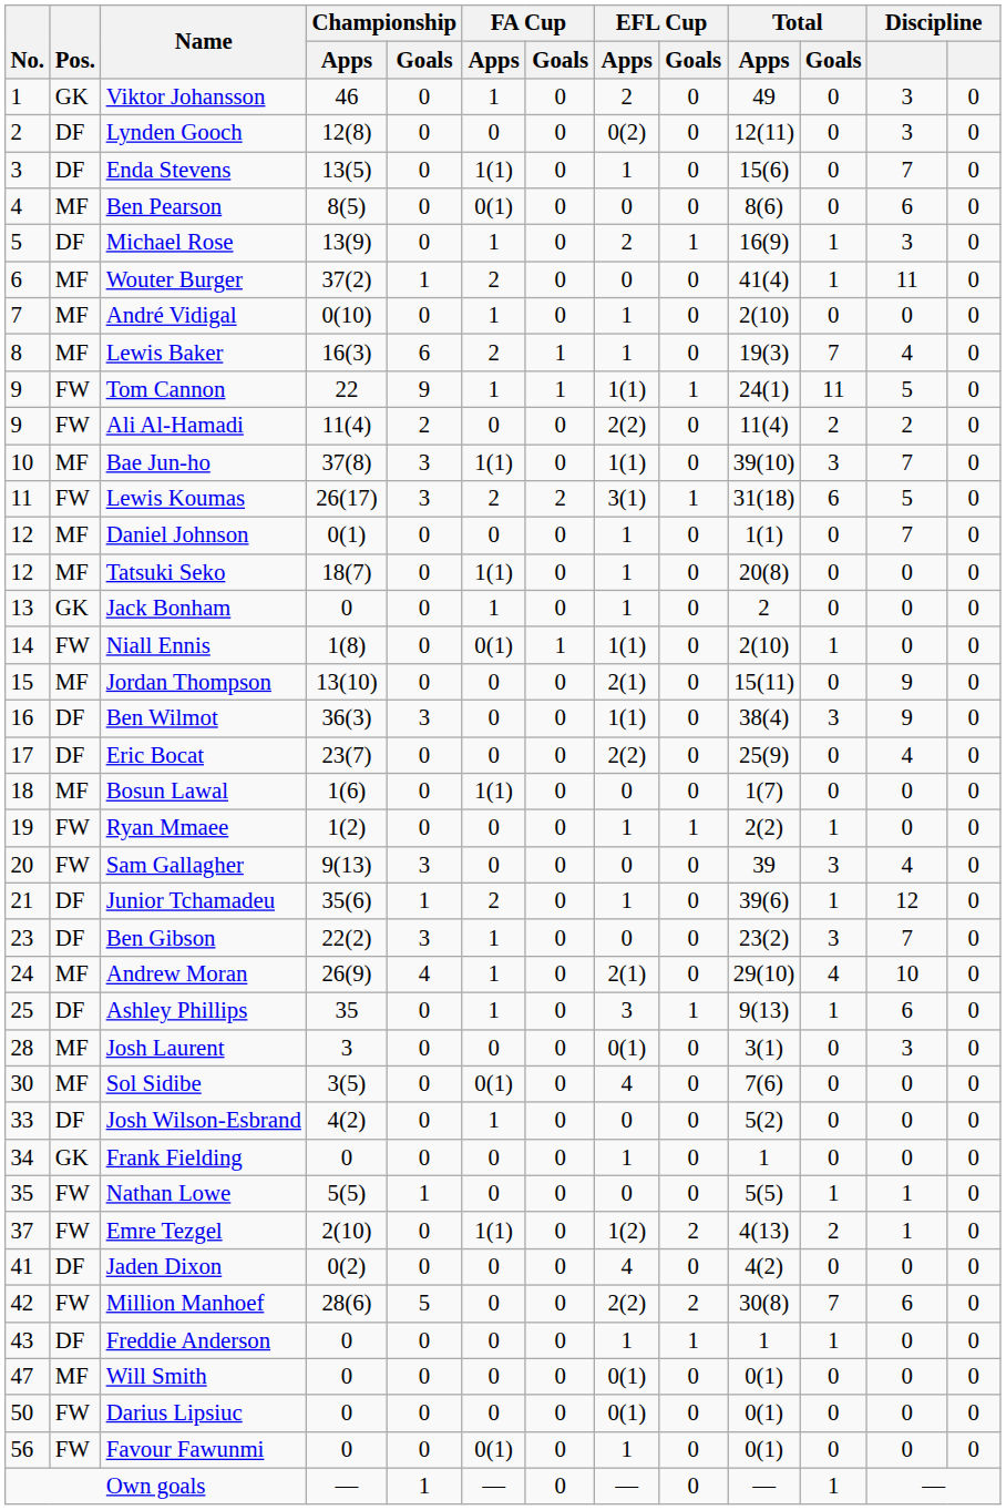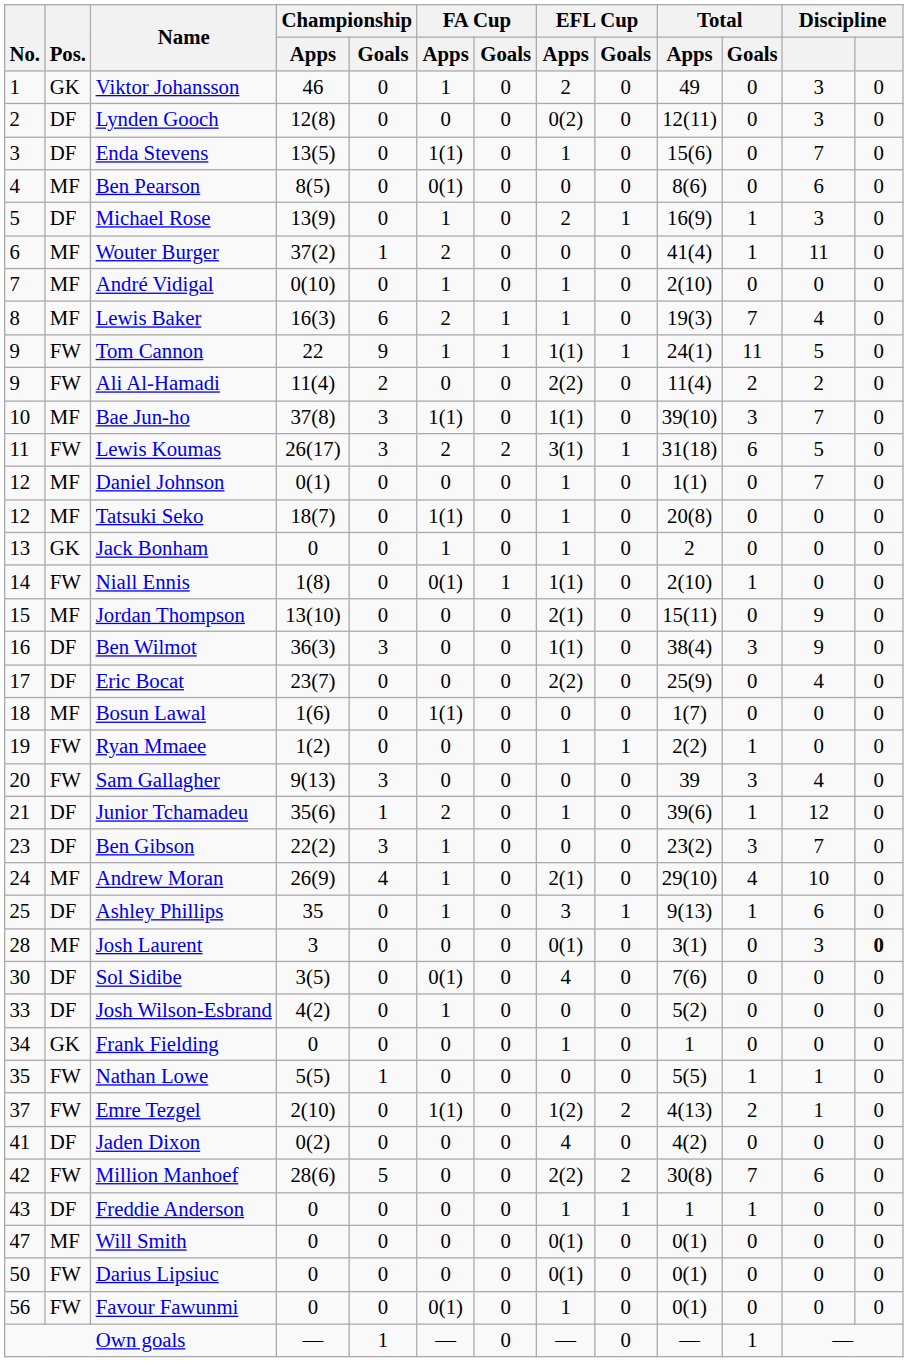 <table class="wikitable" style="text-align:center">
 <tr>
 <th rowspan="2" valign="bottom">No.</th>
 <th rowspan="2" valign="bottom">Pos.</th>
 <th rowspan="2">Name</th>
 <th colspan="2" width="85">Championship</th>
 <th colspan="2" width="85">FA Cup</th>
 <th colspan="2" width="85">EFL Cup</th>
 <th colspan="2" width="85">Total</th>
 <th colspan="2" width="85">Discipline</th>
 </tr>
 <tr>
 <th>Apps</th>
 <th>Goals</th>
 <th>Apps</th>
 <th>Goals</th>
 <th>Apps</th>
 <th>Goals</th>
 <th>Apps</th>
 <th>Goals</th>
 <th></th>
 <th></th>
 </tr>
 <tr>
 <td align="left">1</td>
 <td align="left">GK</td>
 <td align="left"> <a href='#'>Viktor Johansson</a></td>
 <td>46</td>
 <td>0</td>
 <td>1</td>
 <td>0</td>
 <td>2</td>
 <td>0</td>
 <td>49</td>
 <td>0</td>
 <td>3</td>
 <td>0</td>
 </tr>
 <tr>
 <td align="left">2</td>
 <td align="left">DF</td>
 <td align="left"> <a href='#'>Lynden Gooch</a></td>
 <td>12(8)</td>
 <td>0</td>
 <td>0</td>
 <td>0</td>
 <td>0(2)</td>
 <td>0</td>
 <td>12(11)</td>
 <td>0</td>
 <td>3</td>
 <td>0</td>
 </tr>
 <tr>
 <td align="left">3</td>
 <td align="left">DF</td>
 <td align="left"> <a href='#'>Enda Stevens</a></td>
 <td>13(5)</td>
 <td>0</td>
 <td>1(1)</td>
 <td>0</td>
 <td>1</td>
 <td>0</td>
 <td>15(6)</td>
 <td>0</td>
 <td>7</td>
 <td>0</td>
 </tr>
 <tr>
 <td align="left">4</td>
 <td align="left">MF</td>
 <td align="left"> <a href='#'>Ben Pearson</a></td>
 <td>8(5)</td>
 <td>0</td>
 <td>0(1)</td>
 <td>0</td>
 <td>0</td>
 <td>0</td>
 <td>8(6)</td>
 <td>0</td>
 <td>6</td>
 <td>0</td>
 </tr>
 <tr>
 <td align="left">5</td>
 <td align="left">DF</td>
 <td align="left"> <a href='#'>Michael Rose</a></td>
 <td>13(9)</td>
 <td>0</td>
 <td>1</td>
 <td>0</td>
 <td>2</td>
 <td>1</td>
 <td>16(9)</td>
 <td>1</td>
 <td>3</td>
 <td>0</td>
 </tr>
 <tr>
 <td align="left">6</td>
 <td align="left">MF</td>
 <td align="left"> <a href='#'>Wouter Burger</a></td>
 <td>37(2)</td>
 <td>1</td>
 <td>2</td>
 <td>0</td>
 <td>0</td>
 <td>0</td>
 <td>41(4)</td>
 <td>1</td>
 <td>11</td>
 <td>0</td>
 </tr>
 <tr>
 <td align="left">7</td>
 <td align="left">MF</td>
 <td align="left"> <a href='#'>André Vidigal</a></td>
 <td>0(10)</td>
 <td>0</td>
 <td>1</td>
 <td>0</td>
 <td>1</td>
 <td>0</td>
 <td>2(10)</td>
 <td>0</td>
 <td>0</td>
 <td>0</td>
 </tr>
 <tr>
 <td align="left">8</td>
 <td align="left">MF</td>
 <td align="left"> <a href='#'>Lewis Baker</a></td>
 <td>16(3)</td>
 <td>6</td>
 <td>2</td>
 <td>1</td>
 <td>1</td>
 <td>0</td>
 <td>19(3)</td>
 <td>7</td>
 <td>4</td>
 <td>0</td>
 </tr>
 <tr>
 <td align="left">9</td>
 <td align="left">FW</td>
 <td align="left"> <a href='#'>Tom Cannon</a></td>
 <td>22</td>
 <td>9</td>
 <td>1</td>
 <td>1</td>
 <td>1(1)</td>
 <td>1</td>
 <td>24(1)</td>
 <td>11</td>
 <td>5</td>
 <td>0</td>
 </tr>
 <tr>
 <td align="left">9</td>
 <td align="left">FW</td>
 <td align="left"> <a href='#'>Ali Al-Hamadi</a></td>
 <td>11(4)</td>
 <td>2</td>
 <td>0</td>
 <td>0</td>
 <td>2(2)</td>
 <td>0</td>
 <td>11(4)</td>
 <td>2</td>
 <td>2</td>
 <td>0</td>
 </tr>
 <tr>
 <td align="left">10</td>
 <td align="left">MF</td>
 <td align="left"> <a href='#'>Bae Jun-ho</a></td>
 <td>37(8)</td>
 <td>3</td>
 <td>1(1)</td>
 <td>0</td>
 <td>1(1)</td>
 <td>0</td>
 <td>39(10)</td>
 <td>3</td>
 <td>7</td>
 <td>0</td>
 </tr>
 <tr>
 <td align="left">11</td>
 <td align="left">FW</td>
 <td align="left"> <a href='#'>Lewis Koumas</a></td>
 <td>26(17)</td>
 <td>3</td>
 <td>2</td>
 <td>2</td>
 <td>3(1)</td>
 <td>1</td>
 <td>31(18)</td>
 <td>6</td>
 <td>5</td>
 <td>0</td>
 </tr>
 <tr>
 <td align="left">12</td>
 <td align="left">MF</td>
 <td align="left"> <a href='#'>Daniel Johnson</a></td>
 <td>0(1)</td>
 <td>0</td>
 <td>0</td>
 <td>0</td>
 <td>1</td>
 <td>0</td>
 <td>1(1)</td>
 <td>0</td>
 <td>7</td>
 <td>0</td>
 </tr>
 <tr>
 <td align="left">12</td>
 <td align="left">MF</td>
 <td align="left"> <a href='#'>Tatsuki Seko</a></td>
 <td>18(7)</td>
 <td>0</td>
 <td>1(1)</td>
 <td>0</td>
 <td>1</td>
 <td>0</td>
 <td>20(8)</td>
 <td>0</td>
 <td>0</td>
 <td>0</td>
 </tr>
 <tr>
 <td align="left">13</td>
 <td align="left">GK</td>
 <td align="left"> <a href='#'>Jack Bonham</a></td>
 <td>0</td>
 <td>0</td>
 <td>1</td>
 <td>0</td>
 <td>1</td>
 <td>0</td>
 <td>2</td>
 <td>0</td>
 <td>0</td>
 <td>0</td>
 </tr>
 <tr>
 <td align="left">14</td>
 <td align="left">FW</td>
 <td align="left"> <a href='#'>Niall Ennis</a></td>
 <td>1(8)</td>
 <td>0</td>
 <td>0(1)</td>
 <td>1</td>
 <td>1(1)</td>
 <td>0</td>
 <td>2(10)</td>
 <td>1</td>
 <td>0</td>
 <td>0</td>
 </tr>
 <tr>
 <td align="left">15</td>
 <td align="left">MF</td>
 <td align="left"> <a href='#'>Jordan Thompson</a></td>
 <td>13(10)</td>
 <td>0</td>
 <td>0</td>
 <td>0</td>
 <td>2(1)</td>
 <td>0</td>
 <td>15(11)</td>
 <td>0</td>
 <td>9</td>
 <td>0</td>
 </tr>
 <tr>
 <td align="left">16</td>
 <td align="left">DF</td>
 <td align="left"> <a href='#'>Ben Wilmot</a></td>
 <td>36(3)</td>
 <td>3</td>
 <td>0</td>
 <td>0</td>
 <td>1(1)</td>
 <td>0</td>
 <td>38(4)</td>
 <td>3</td>
 <td>9</td>
 <td>0</td>
 </tr>
 <tr>
 <td align="left">17</td>
 <td align="left">DF</td>
 <td align="left"> <a href='#'>Eric Bocat</a></td>
 <td>23(7)</td>
 <td>0</td>
 <td>0</td>
 <td>0</td>
 <td>2(2)</td>
 <td>0</td>
 <td>25(9)</td>
 <td>0</td>
 <td>4</td>
 <td>0</td>
 </tr>
 <tr>
 <td align="left">18</td>
 <td align="left">MF</td>
 <td align="left"> <a href='#'>Bosun Lawal</a></td>
 <td>1(6)</td>
 <td>0</td>
 <td>1(1)</td>
 <td>0</td>
 <td>0</td>
 <td>0</td>
 <td>1(7)</td>
 <td>0</td>
 <td>0</td>
 <td>0</td>
 </tr>
 <tr>
 <td align="left">19</td>
 <td align="left">FW</td>
 <td align="left"> <a href='#'>Ryan Mmaee</a></td>
 <td>1(2)</td>
 <td>0</td>
 <td>0</td>
 <td>0</td>
 <td>1</td>
 <td>1</td>
 <td>2(2)</td>
 <td>1</td>
 <td>0</td>
 <td>0</td>
 </tr>
 <tr>
 <td align="left">20</td>
 <td align="left">FW</td>
 <td align="left"> <a href='#'>Sam Gallagher</a></td>
 <td>9(13)</td>
 <td>3</td>
 <td>0</td>
 <td>0</td>
 <td>0</td>
 <td>0</td>
 <td>39</td>
 <td>3</td>
 <td>4</td>
 <td>0</td>
 </tr>
 <tr>
 <td align="left">21</td>
 <td align="left">DF</td>
 <td align="left"> <a href='#'>Junior Tchamadeu</a></td>
 <td>35(6)</td>
 <td>1</td>
 <td>2</td>
 <td>0</td>
 <td>1</td>
 <td>0</td>
 <td>39(6)</td>
 <td>1</td>
 <td>12</td>
 <td>0</td>
 </tr>
 <tr>
 <td align="left">23</td>
 <td align="left">DF</td>
 <td align="left"> <a href='#'>Ben Gibson</a></td>
 <td>22(2)</td>
 <td>3</td>
 <td>1</td>
 <td>0</td>
 <td>0</td>
 <td>0</td>
 <td>23(2)</td>
 <td>3</td>
 <td>7</td>
 <td>0</td>
 </tr>
 <tr>
 <td align="left">24</td>
 <td align="left">MF</td>
 <td align="left"> <a href='#'>Andrew Moran</a></td>
 <td>26(9)</td>
 <td>4</td>
 <td>1</td>
 <td>0</td>
 <td>2(1)</td>
 <td>0</td>
 <td>29(10)</td>
 <td>4</td>
 <td>10</td>
 <td>0</td>
 </tr>
 <tr>
 <td align="left">25</td>
 <td align="left">DF</td>
 <td align="left"> <a href='#'>Ashley Phillips</a></td>
 <td>35</td>
 <td>0</td>
 <td>1</td>
 <td>0</td>
 <td>3</td>
 <td>1</td>
 <td>9(13)</td>
 <td>1</td>
 <td>6</td>
 <td>0</td>
 </tr>
 <tr>
 <td align="left">28</td>
 <td align="left">MF</td>
 <td align="left"> <a href='#'>Josh Laurent</a></td>
 <td>3</td>
 <td>0</td>
 <td>0</td>
 <td>0</td>
 <td>0(1)</td>
 <td>0</td>
 <td>3(1)</td>
 <td>0</td>
 <td>3</td>
-<td>0</td>
+<td><strong>0</strong></td>
 </tr>
 <tr>
 <td align="left">30</td>
-<td align="left">MF</td>
+<td align="left">DF</td>
 <td align="left"> <a href='#'>Sol Sidibe</a></td>
 <td>3(5)</td>
 <td>0</td>
 <td>0(1)</td>
 <td>0</td>
 <td>4</td>
 <td>0</td>
 <td>7(6)</td>
 <td>0</td>
 <td>0</td>
 <td>0</td>
 </tr>
 <tr>
 <td align="left">33</td>
 <td align="left">DF</td>
 <td align="left"> <a href='#'>Josh Wilson-Esbrand</a></td>
 <td>4(2)</td>
 <td>0</td>
 <td>1</td>
 <td>0</td>
 <td>0</td>
 <td>0</td>
 <td>5(2)</td>
 <td>0</td>
 <td>0</td>
 <td>0</td>
 </tr>
 <tr>
 <td align="left">34</td>
 <td align="left">GK</td>
 <td align="left"> <a href='#'>Frank Fielding</a></td>
 <td>0</td>
 <td>0</td>
 <td>0</td>
 <td>0</td>
 <td>1</td>
 <td>0</td>
 <td>1</td>
 <td>0</td>
 <td>0</td>
 <td>0</td>
 </tr>
 <tr>
 <td align="left">35</td>
 <td align="left">FW</td>
 <td align="left"> <a href='#'>Nathan Lowe</a></td>
 <td>5(5)</td>
 <td>1</td>
 <td>0</td>
 <td>0</td>
 <td>0</td>
 <td>0</td>
 <td>5(5)</td>
 <td>1</td>
 <td>1</td>
 <td>0</td>
 </tr>
 <tr>
 <td align="left">37</td>
 <td align="left">FW</td>
 <td align="left"> <a href='#'>Emre Tezgel</a></td>
 <td>2(10)</td>
 <td>0</td>
 <td>1(1)</td>
 <td>0</td>
 <td>1(2)</td>
 <td>2</td>
 <td>4(13)</td>
 <td>2</td>
 <td>1</td>
 <td>0</td>
 </tr>
 <tr>
 <td align="left">41</td>
 <td align="left">DF</td>
 <td align="left"> <a href='#'>Jaden Dixon</a></td>
 <td>0(2)</td>
 <td>0</td>
 <td>0</td>
 <td>0</td>
 <td>4</td>
 <td>0</td>
 <td>4(2)</td>
 <td>0</td>
 <td>0</td>
 <td>0</td>
 </tr>
 <tr>
 <td align="left">42</td>
 <td align="left">FW</td>
 <td align="left"> <a href='#'>Million Manhoef</a></td>
 <td>28(6)</td>
 <td>5</td>
 <td>0</td>
 <td>0</td>
 <td>2(2)</td>
 <td>2</td>
 <td>30(8)</td>
 <td>7</td>
 <td>6</td>
 <td>0</td>
 </tr>
 <tr>
 <td align="left">43</td>
 <td align="left">DF</td>
 <td align="left"> <a href='#'>Freddie Anderson</a></td>
 <td>0</td>
 <td>0</td>
 <td>0</td>
 <td>0</td>
 <td>1</td>
 <td>1</td>
 <td>1</td>
 <td>1</td>
 <td>0</td>
 <td>0</td>
 </tr>
 <tr>
 <td align="left">47</td>
 <td align="left">MF</td>
 <td align="left"> <a href='#'>Will Smith</a></td>
 <td>0</td>
 <td>0</td>
 <td>0</td>
 <td>0</td>
 <td>0(1)</td>
 <td>0</td>
 <td>0(1)</td>
 <td>0</td>
 <td>0</td>
 <td>0</td>
 </tr>
 <tr>
 <td align="left">50</td>
 <td align="left">FW</td>
 <td align="left"> <a href='#'>Darius Lipsiuc</a></td>
 <td>0</td>
 <td>0</td>
 <td>0</td>
 <td>0</td>
 <td>0(1)</td>
 <td>0</td>
 <td>0(1)</td>
 <td>0</td>
 <td>0</td>
 <td>0</td>
 </tr>
 <tr>
 <td align="left">56</td>
 <td align="left">FW</td>
 <td align="left"> <a href='#'>Favour Fawunmi</a></td>
 <td>0</td>
 <td>0</td>
 <td>0(1)</td>
 <td>0</td>
 <td>1</td>
 <td>0</td>
 <td>0(1)</td>
 <td>0</td>
 <td>0</td>
 <td>0</td>
 </tr>
 <tr>
 <td colspan=3><a href='#'>Own goals</a></td>
 <td>—</td>
 <td>1</td>
 <td>—</td>
 <td>0</td>
 <td>—</td>
 <td>0</td>
 <td>—</td>
 <td>1</td>
 <td colspan=2>—</td>
 </tr>
 </table>
